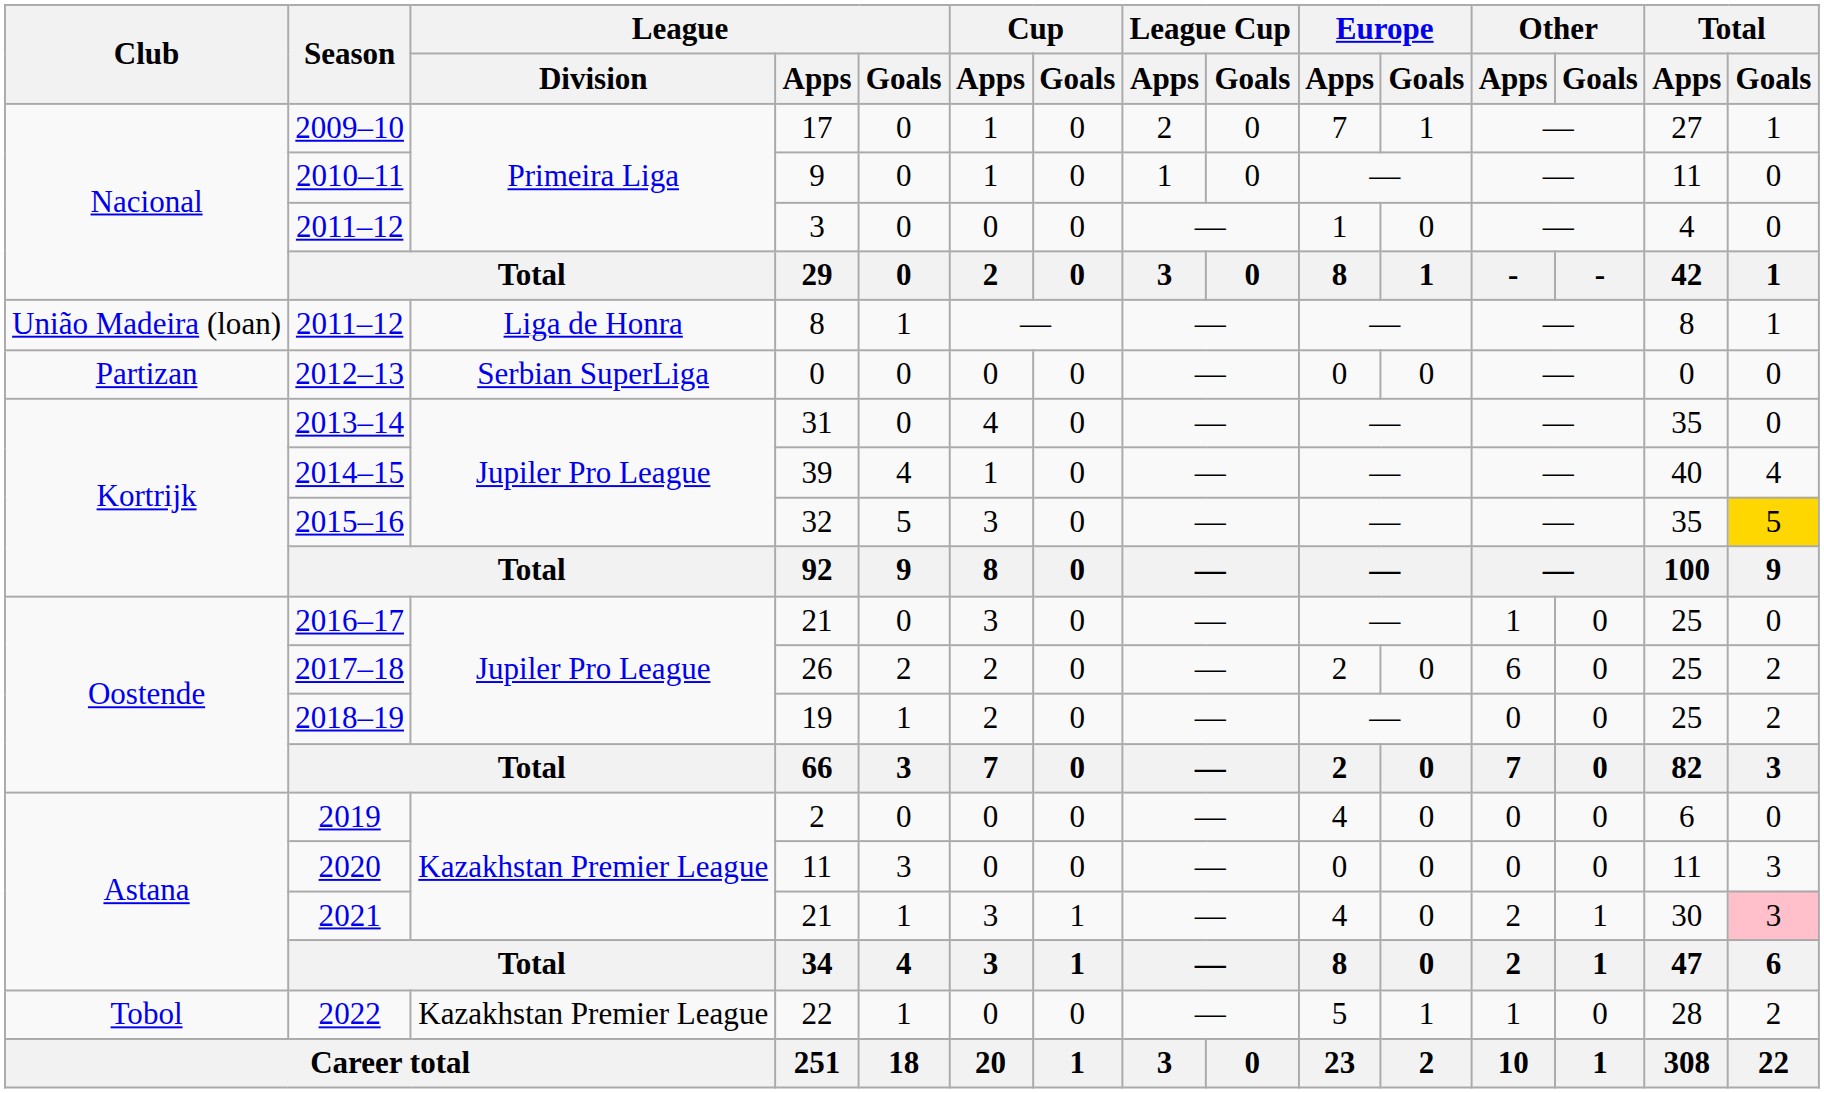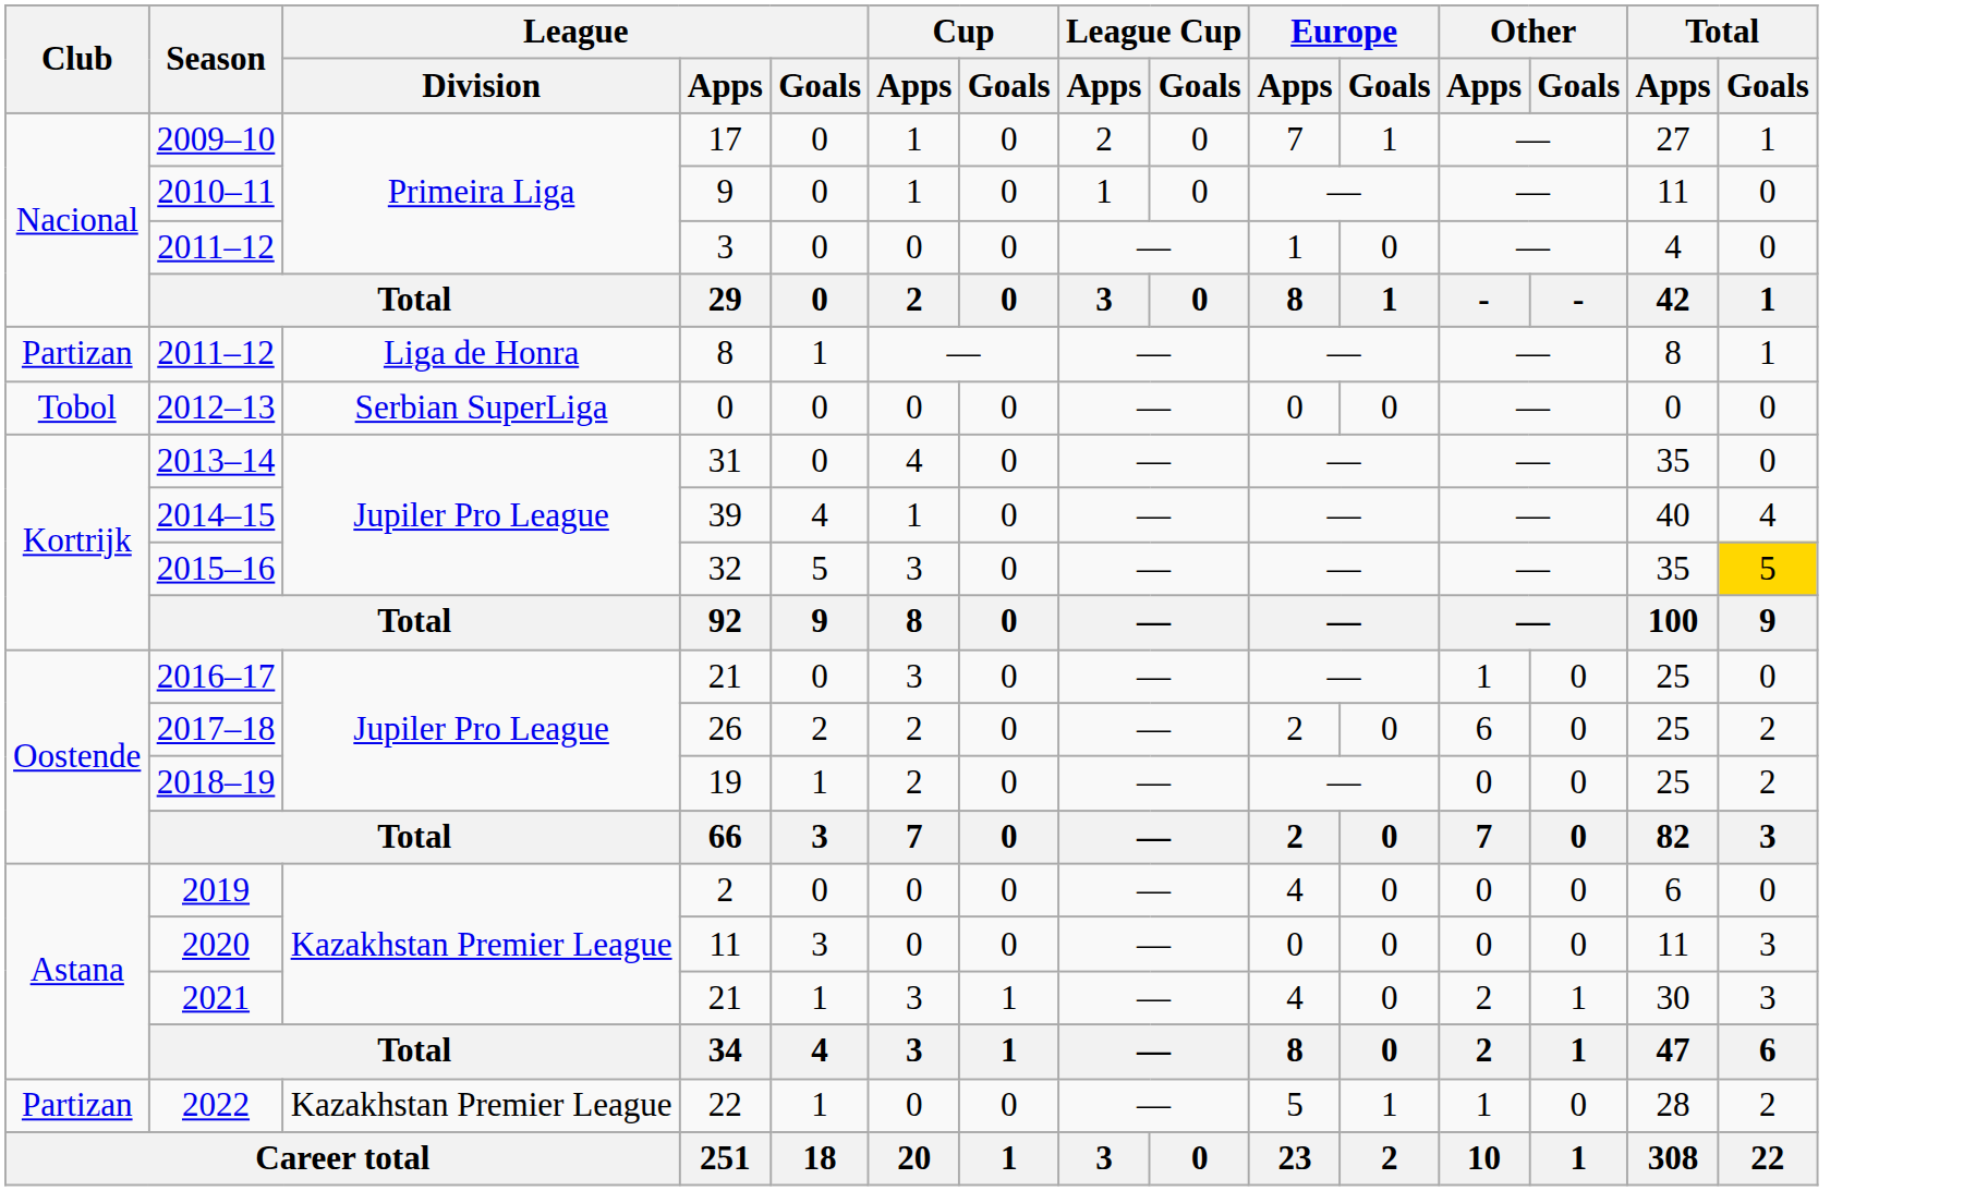 <table class="wikitable" style="text-align:center;">
 <tr>
 <th rowspan="2">Club</th>
 <th rowspan="2">Season</th>
 <th colspan="3">League</th>
 <th colspan="2">Cup</th>
 <th colspan="2">League Cup</th>
 <th colspan="2"><a href='#'>Europe</a></th>
 <th colspan="2">Other</th>
 <th colspan="2">Total</th>
 </tr>
 <tr>
 <th>Division</th>
 <th>Apps</th>
 <th>Goals</th>
 <th>Apps</th>
 <th>Goals</th>
 <th>Apps</th>
 <th>Goals</th>
 <th>Apps</th>
 <th>Goals</th>
 <th>Apps</th>
 <th>Goals</th>
 <th>Apps</th>
 <th>Goals</th>
 </tr>
 <tr>
 <td rowspan="4"><a href='#'>Nacional</a></td>
 <td><a href='#'>2009–10</a></td>
 <td rowspan="3"><a href='#'>Primeira Liga</a></td>
 <td>17</td>
 <td>0</td>
 <td>1</td>
 <td>0</td>
 <td>2</td>
 <td>0</td>
 <td>7</td>
 <td>1</td>
 <td colspan="2">—</td>
 <td>27</td>
 <td>1</td>
 </tr>
 <tr>
 <td><a href='#'>2010–11</a></td>
 <td>9</td>
 <td>0</td>
 <td>1</td>
 <td>0</td>
 <td>1</td>
 <td>0</td>
 <td colspan="2">—</td>
 <td colspan="2">—</td>
 <td>11</td>
 <td>0</td>
 </tr>
 <tr>
 <td><a href='#'>2011–12</a></td>
 <td>3</td>
 <td>0</td>
 <td>0</td>
 <td>0</td>
 <td colspan="2">—</td>
 <td>1</td>
 <td>0</td>
 <td colspan="2">—</td>
 <td>4</td>
 <td>0</td>
 </tr>
 <tr>
 <th colspan="2">Total</th>
 <th>29</th>
 <th>0</th>
 <th>2</th>
 <th>0</th>
 <th>3</th>
 <th>0</th>
 <th>8</th>
 <th>1</th>
 <th>-</th>
 <th>-</th>
 <th>42</th>
 <th>1</th>
 </tr>
 <tr>
-<td rowspan="1"><a href='#'>União Madeira</a> (loan)</td>
+<td rowspan="1"><a href='#'>Partizan</a></td>
 <td><a href='#'>2011–12</a></td>
 <td rowspan="1"><a href='#'>Liga de Honra</a></td>
 <td>8</td>
 <td>1</td>
 <td colspan="2">—</td>
 <td colspan="2">—</td>
 <td colspan="2">—</td>
 <td colspan="2">—</td>
 <td>8</td>
 <td>1</td>
 </tr>
 <tr>
-<td rowspan="1"><a href='#'>Partizan</a></td>
+<td rowspan="1"><a href='#'>Tobol</a></td>
 <td><a href='#'>2012–13</a></td>
 <td rowspan="1"><a href='#'>Serbian SuperLiga</a></td>
 <td>0</td>
 <td>0</td>
 <td>0</td>
 <td>0</td>
 <td colspan="2">—</td>
 <td>0</td>
 <td>0</td>
 <td colspan="2">—</td>
 <td>0</td>
 <td>0</td>
 </tr>
 <tr>
 <td rowspan="4"><a href='#'>Kortrijk</a></td>
 <td><a href='#'>2013–14</a></td>
 <td rowspan="3"><a href='#'>Jupiler Pro League</a></td>
 <td>31</td>
 <td>0</td>
 <td>4</td>
 <td>0</td>
 <td colspan="2">—</td>
 <td colspan="2">—</td>
 <td colspan="2">—</td>
 <td>35</td>
 <td>0</td>
 </tr>
 <tr>
 <td><a href='#'>2014–15</a></td>
 <td>39</td>
 <td>4</td>
 <td>1</td>
 <td>0</td>
 <td colspan="2">—</td>
 <td colspan="2">—</td>
 <td colspan="2">—</td>
 <td>40</td>
 <td>4</td>
 </tr>
 <tr>
 <td><a href='#'>2015–16</a></td>
 <td>32</td>
 <td>5</td>
 <td>3</td>
 <td>0</td>
 <td colspan="2">—</td>
 <td colspan="2">—</td>
 <td colspan="2">—</td>
 <td>35</td>
 <td style="background: gold;">5</td>
 </tr>
 <tr>
 <th colspan="2">Total</th>
 <th>92</th>
 <th>9</th>
 <th>8</th>
 <th>0</th>
 <th colspan="2">—</th>
 <th colspan="2">—</th>
 <th colspan="2">—</th>
 <th>100</th>
 <th>9</th>
 </tr>
 <tr>
 <td rowspan="4"><a href='#'>Oostende</a></td>
 <td><a href='#'>2016–17</a></td>
 <td rowspan="3"><a href='#'>Jupiler Pro League</a></td>
 <td>21</td>
 <td>0</td>
 <td>3</td>
 <td>0</td>
 <td colspan="2">—</td>
 <td colspan="2">—</td>
 <td>1</td>
 <td>0</td>
 <td>25</td>
 <td>0</td>
 </tr>
 <tr>
 <td><a href='#'>2017–18</a></td>
 <td>26</td>
 <td>2</td>
 <td>2</td>
 <td>0</td>
 <td colspan="2">—</td>
 <td>2</td>
 <td>0</td>
 <td>6</td>
 <td>0</td>
 <td>25</td>
 <td>2</td>
 </tr>
 <tr>
 <td><a href='#'>2018–19</a></td>
 <td>19</td>
 <td>1</td>
 <td>2</td>
 <td>0</td>
 <td colspan="2">—</td>
 <td colspan="2">—</td>
 <td>0</td>
 <td>0</td>
 <td>25</td>
 <td>2</td>
 </tr>
 <tr>
 <th colspan="2">Total</th>
 <th>66</th>
 <th>3</th>
 <th>7</th>
 <th>0</th>
 <th colspan="2">—</th>
 <th>2</th>
 <th>0</th>
 <th>7</th>
 <th>0</th>
 <th>82</th>
 <th>3</th>
 </tr>
 <tr>
 <td rowspan="4"><a href='#'>Astana</a></td>
 <td><a href='#'>2019</a></td>
 <td rowspan="3" valign="center"><a href='#'>Kazakhstan Premier League</a></td>
 <td>2</td>
 <td>0</td>
 <td>0</td>
 <td>0</td>
 <td colspan="2">—</td>
 <td>4</td>
 <td>0</td>
 <td>0</td>
 <td>0</td>
 <td>6</td>
 <td>0</td>
 </tr>
 <tr>
 <td><a href='#'>2020</a></td>
 <td>11</td>
 <td>3</td>
 <td>0</td>
 <td>0</td>
 <td colspan="2">—</td>
 <td>0</td>
 <td>0</td>
 <td>0</td>
 <td>0</td>
 <td>11</td>
 <td>3</td>
 </tr>
 <tr>
 <td><a href='#'>2021</a></td>
 <td>21</td>
 <td>1</td>
 <td>3</td>
 <td>1</td>
 <td colspan="2">—</td>
 <td>4</td>
 <td>0</td>
 <td>2</td>
 <td>1</td>
 <td>30</td>
-<td style="background: pink;">3</td>
+<td>3</td>
 </tr>
 <tr>
 <th colspan="2">Total</th>
 <th>34</th>
 <th>4</th>
 <th>3</th>
 <th>1</th>
 <th colspan="2">—</th>
 <th>8</th>
 <th>0</th>
 <th>2</th>
 <th>1</th>
 <th>47</th>
 <th>6</th>
 </tr>
 <tr>
-<td rowspan="1"><a href='#'>Tobol</a></td>
+<td rowspan="1"><a href='#'>Partizan</a></td>
 <td><a href='#'>2022</a></td>
 <td rowspan="1">Kazakhstan Premier League</td>
 <td>22</td>
 <td>1</td>
 <td>0</td>
 <td>0</td>
 <td colspan="2">—</td>
 <td>5</td>
 <td>1</td>
 <td>1</td>
 <td>0</td>
 <td>28</td>
 <td>2</td>
 </tr>
 <tr>
 <th colspan="3">Career total</th>
 <th>251</th>
 <th>18</th>
 <th>20</th>
 <th>1</th>
 <th>3</th>
 <th>0</th>
 <th>23</th>
 <th>2</th>
 <th>10</th>
 <th>1</th>
 <th>308</th>
 <th>22</th>
 </tr>
 </table>
